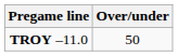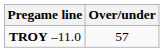 <table class="wikitable">
 <tr align="center">
 <th style=>Pregame line</th>
 <th style=>Over/under</th>
 </tr>
 <tr align="center">
 <td><strong>TROY</strong> –11.0</td>
-<td>50</td>
+<td>57</td>
 </tr>
 </table>
